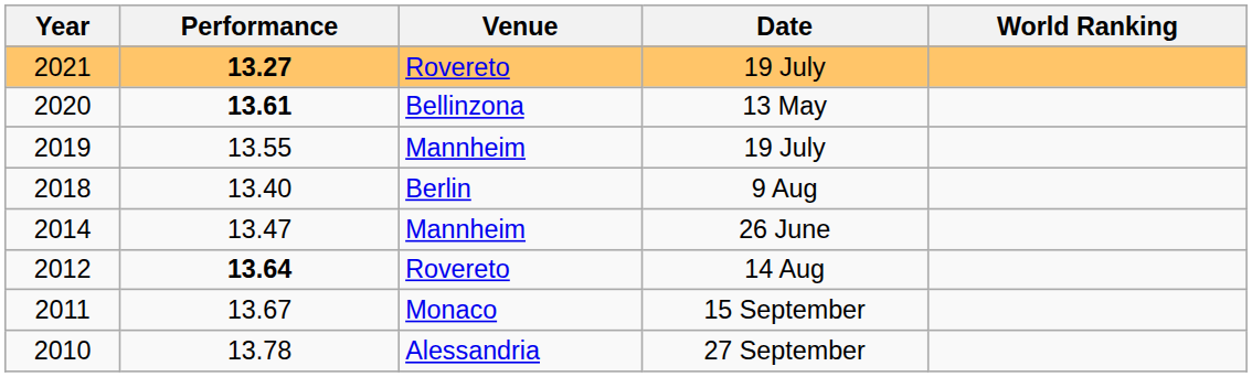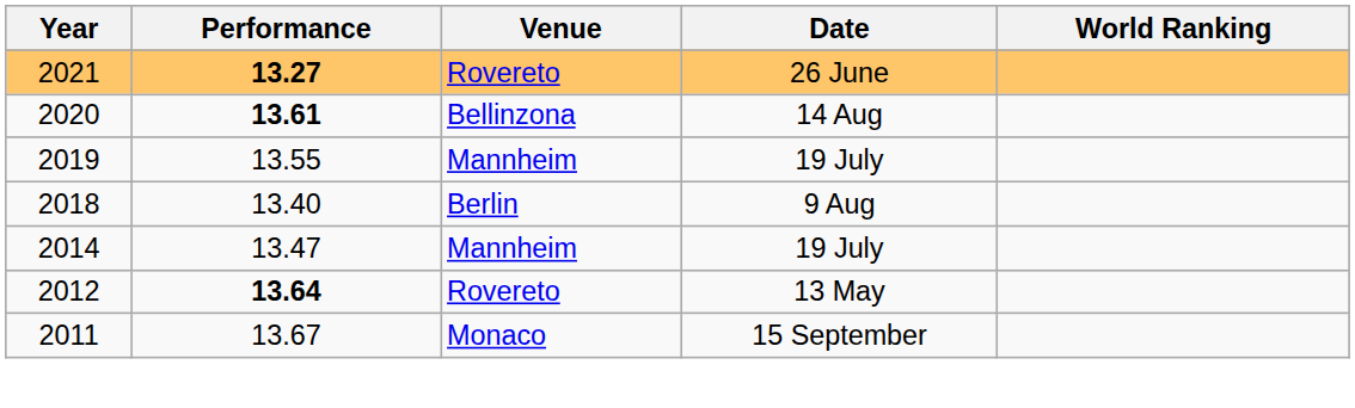 <table class="wikitable" width=55% style="font-size:90%; text-align:center;">
 <tr>
 <th>Year</th>
 <th>Performance</th>
 <th>Venue</th>
 <th>Date</th>
 <th>World Ranking</th>
 </tr>
 <tr bgcolor=FFC569>
 <td>2021</td>
 <td><strong>13.27</strong></td>
 <td align=left> <a href='#'>Rovereto</a></td>
-<td>19 July</td>
+<td>26 June</td>
 <td align=center></td>
 </tr>
 <tr>
 <td>2020</td>
 <td><strong>13.61</strong></td>
 <td align=left> <a href='#'>Bellinzona</a></td>
-<td>13 May</td>
+<td>14 Aug</td>
 <td align=center></td>
 </tr>
 <tr>
 <td>2019</td>
 <td>13.55</td>
 <td align=left> <a href='#'>Mannheim</a></td>
 <td>19 July</td>
 <td align=center></td>
 </tr>
 <tr>
 <td>2018</td>
 <td>13.40</td>
 <td align=left> <a href='#'>Berlin</a></td>
 <td>9 Aug</td>
 <td align=center></td>
 </tr>
 <tr>
 <td>2014</td>
 <td>13.47</td>
 <td align=left> <a href='#'>Mannheim</a></td>
-<td>26 June</td>
+<td>19 July</td>
 <td align=center></td>
 </tr>
 <tr>
 <td>2012</td>
 <td><strong>13.64</strong></td>
 <td align=left> <a href='#'>Rovereto</a></td>
-<td>14 Aug</td>
+<td>13 May</td>
 <td align=center></td>
 </tr>
 <tr>
 <td>2011</td>
 <td>13.67</td>
 <td align=left> <a href='#'>Monaco</a></td>
 <td>15 September</td>
 <td align=center></td>
 </tr>
-<tr>
-<td>2010</td>
-<td>13.78</td>
-<td align=left> <a href='#'>Alessandria</a></td>
-<td>27 September</td>
-<td align=center></td>
-</tr>
 </table>
